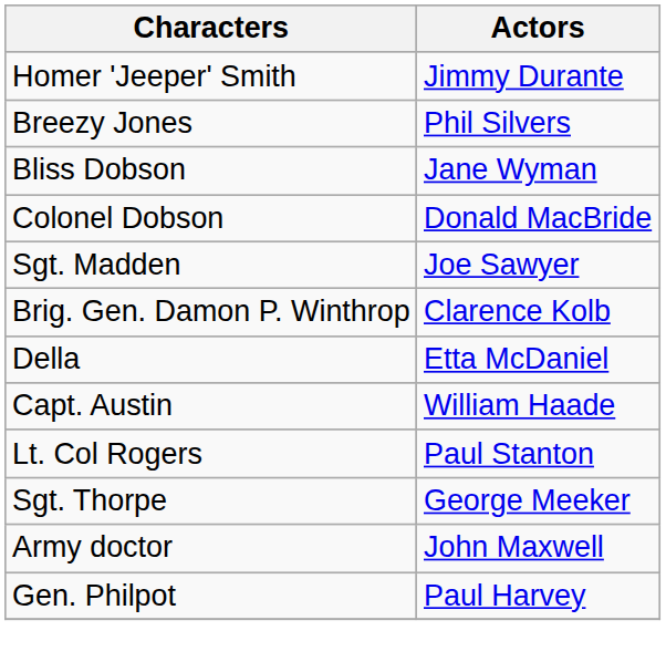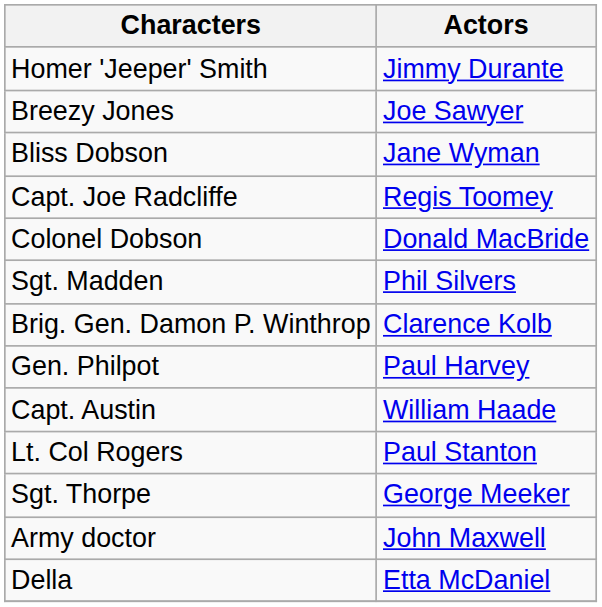 <table class="wikitable">
 <tr>
 <th>Characters</th>
 <th>Actors</th>
 </tr>
 <tr>
 <td>Homer 'Jeeper' Smith</td>
 <td><a href='#'>Jimmy Durante</a></td>
 </tr>
 <tr>
 <td>Breezy Jones</td>
-<td><a href='#'>Phil Silvers</a></td>
+<td><a href='#'>Joe Sawyer</a></td>
 </tr>
 <tr>
 <td>Bliss Dobson</td>
 <td><a href='#'>Jane Wyman</a></td>
+</tr>
+<tr>
+<td>Capt. Joe Radcliffe</td>
+<td><a href='#'>Regis Toomey</a></td>
 </tr>
 <tr>
 <td>Colonel Dobson</td>
 <td><a href='#'>Donald MacBride</a></td>
 </tr>
 <tr>
 <td>Sgt. Madden</td>
-<td><a href='#'>Joe Sawyer</a></td>
+<td><a href='#'>Phil Silvers</a></td>
 </tr>
 <tr>
 <td>Brig. Gen. Damon P. Winthrop</td>
 <td><a href='#'>Clarence Kolb</a></td>
 </tr>
 <tr>
-<td>Della</td>
-<td><a href='#'>Etta McDaniel</a></td>
+<td>Gen. Philpot</td>
+<td><a href='#'>Paul Harvey</a></td>
 </tr>
 <tr>
 <td>Capt. Austin</td>
 <td><a href='#'>William Haade</a></td>
 </tr>
 <tr>
 <td>Lt. Col Rogers</td>
 <td><a href='#'>Paul Stanton</a></td>
 </tr>
 <tr>
 <td>Sgt. Thorpe</td>
 <td><a href='#'>George Meeker</a></td>
 </tr>
 <tr>
 <td>Army doctor</td>
 <td><a href='#'>John Maxwell</a></td>
 </tr>
 <tr>
-<td>Gen. Philpot</td>
-<td><a href='#'>Paul Harvey</a></td>
+<td>Della</td>
+<td><a href='#'>Etta McDaniel</a></td>
 </tr>
 <tr>
 </tr>
 </table>
